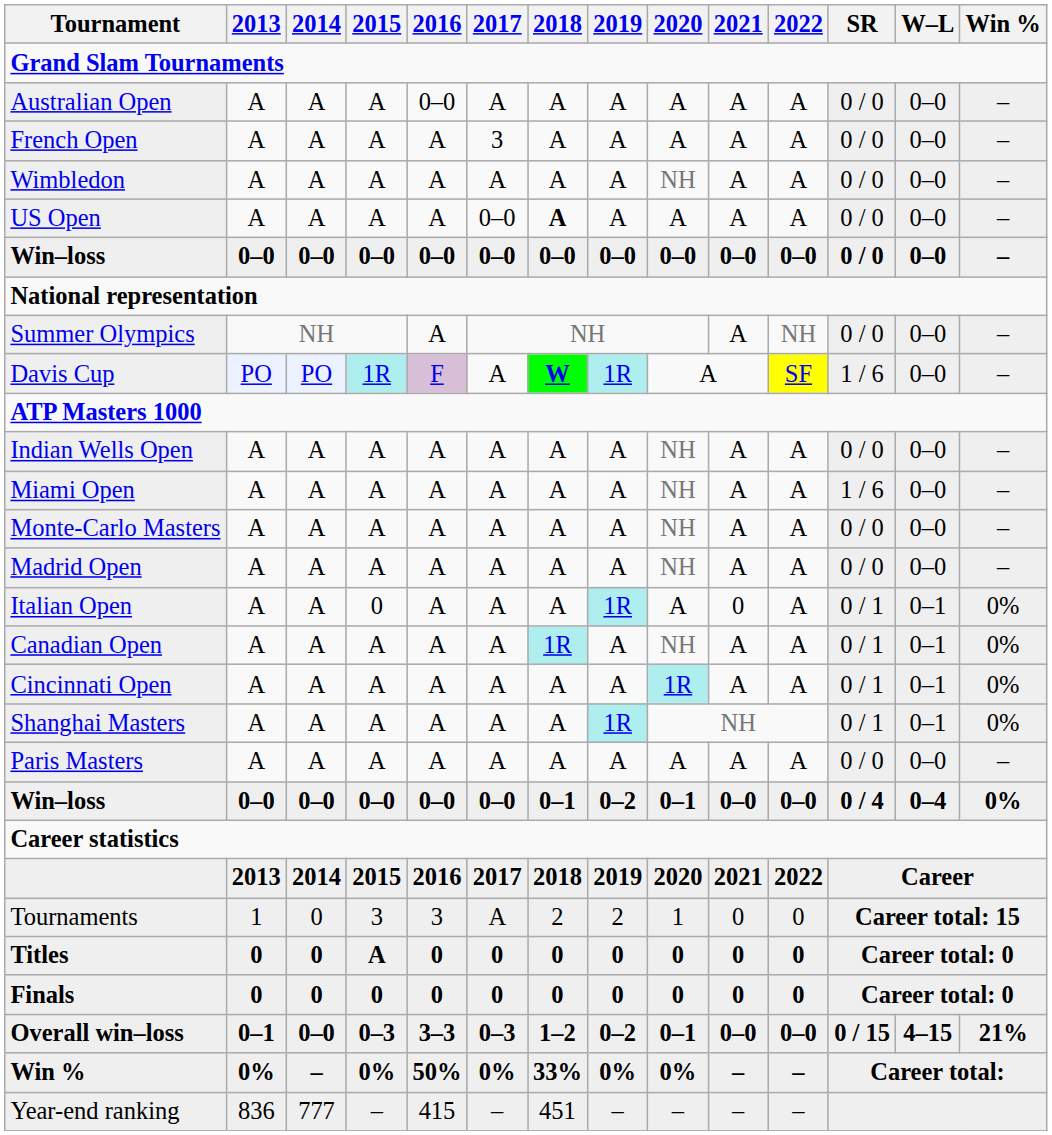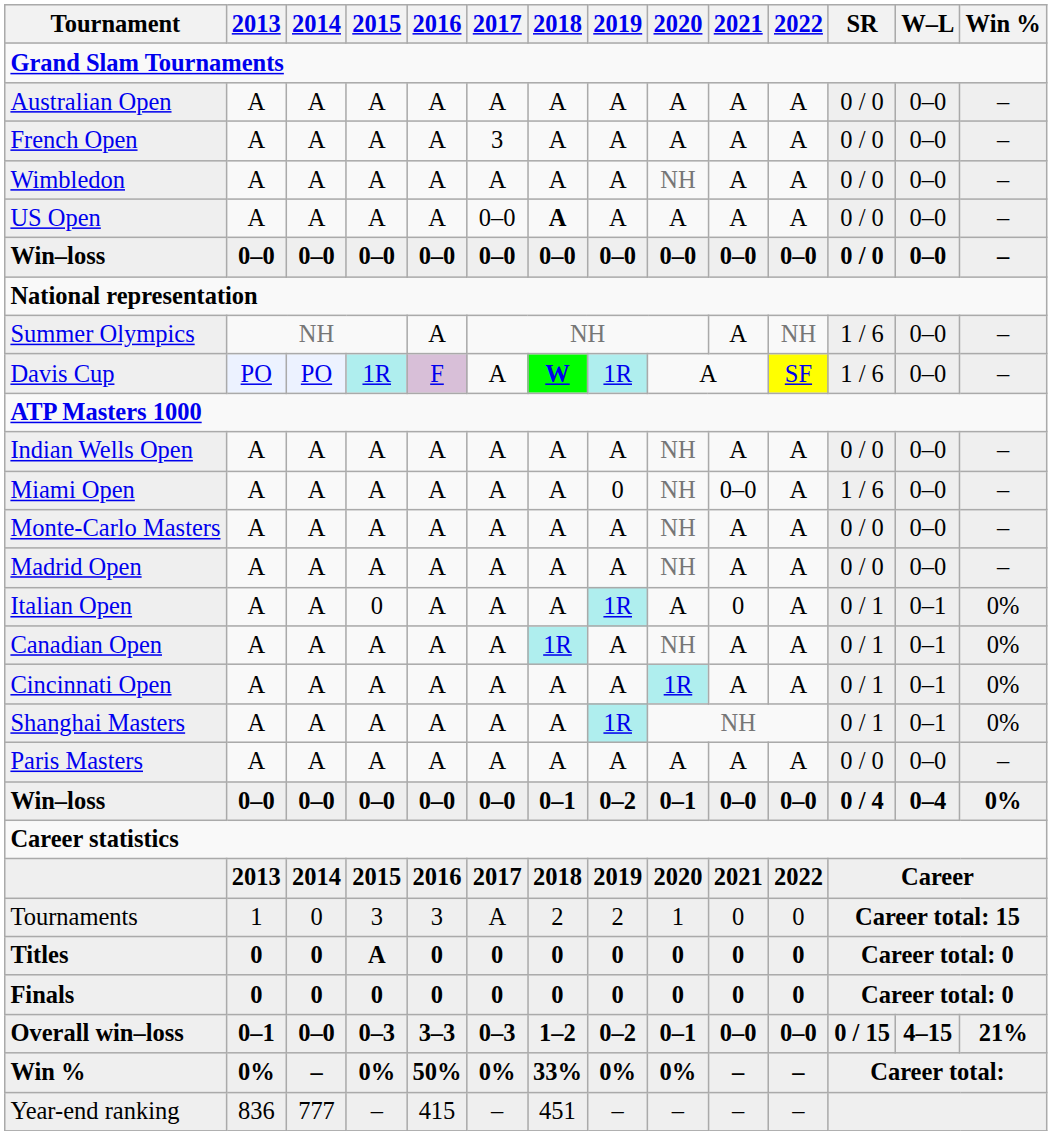 <table class=wikitable style=text-align:center;>
 <tr>
 <th>Tournament</th>
 <th><a href='#'>2013</a></th>
 <th><a href='#'>2014</a></th>
 <th><a href='#'>2015</a></th>
 <th><a href='#'>2016</a></th>
 <th><a href='#'>2017</a></th>
 <th><a href='#'>2018</a></th>
 <th><a href='#'>2019</a></th>
 <th><a href='#'>2020</a></th>
 <th><a href='#'>2021</a></th>
 <th><a href='#'>2022</a></th>
 <th>SR</th>
 <th>W–L</th>
 <th>Win %</th>
 </tr>
 <tr>
 <td colspan="14" style="text-align:left"><a href='#'><strong>Grand Slam Tournaments</strong></a></td>
 </tr>
 <tr>
 <td style=background:#efefef;text-align:left><a href='#'>Australian Open</a></td>
 <td>A</td>
 <td>A</td>
 <td>A</td>
-<td>0–0</td>
+<td>A</td>
 <td>A</td>
 <td>A</td>
 <td>A</td>
 <td>A</td>
 <td>A</td>
 <td>A</td>
 <td style=background:#efefef>0 / 0</td>
 <td style=background:#efefef>0–0</td>
 <td style=background:#efefef>–</td>
 </tr>
 <tr>
 <td style=background:#efefef;text-align:left><a href='#'>French Open</a></td>
 <td>A</td>
 <td>A</td>
 <td>A</td>
 <td>A</td>
 <td>3</td>
 <td>A</td>
 <td>A</td>
 <td>A</td>
 <td>A</td>
 <td>A</td>
 <td style=background:#efefef>0 / 0</td>
 <td style=background:#efefef>0–0</td>
 <td style=background:#efefef>–</td>
 </tr>
 <tr>
 <td style=background:#efefef;text-align:left><a href='#'>Wimbledon</a></td>
 <td>A</td>
 <td>A</td>
 <td>A</td>
 <td>A</td>
 <td>A</td>
 <td>A</td>
 <td>A</td>
 <td style=color:#767676>NH</td>
 <td>A</td>
 <td>A</td>
 <td style=background:#efefef>0 / 0</td>
 <td style=background:#efefef>0–0</td>
 <td style=background:#efefef>–</td>
 </tr>
 <tr>
 <td style=background:#efefef;text-align:left><a href='#'>US Open</a></td>
 <td>A</td>
 <td>A</td>
 <td>A</td>
 <td>A</td>
 <td>0–0</td>
 <td><strong>A</strong></td>
 <td>A</td>
 <td>A</td>
 <td>A</td>
 <td>A</td>
 <td style=background:#efefef>0 / 0</td>
 <td style=background:#efefef>0–0</td>
 <td style=background:#efefef>–</td>
 </tr>
 <tr style=background:#efefef;font-weight:bold>
 <td style="text-align:left">Win–loss</td>
 <td>0–0</td>
 <td>0–0</td>
 <td>0–0</td>
 <td>0–0</td>
 <td>0–0</td>
 <td>0–0</td>
 <td>0–0</td>
 <td>0–0</td>
 <td>0–0</td>
 <td>0–0</td>
 <td>0 / 0</td>
 <td>0–0</td>
 <td>–</td>
 </tr>
 <tr>
 <td colspan="14" style="text-align:left"><strong>National representation</strong></td>
 </tr>
 <tr>
 <td style=background:#efefef;text-align:left><a href='#'>Summer Olympics</a></td>
 <td colspan=3 style=color:#767676>NH</td>
 <td>A</td>
 <td colspan=4 style=color:#767676>NH</td>
 <td>A</td>
 <td colspan=1 style=color:#767676>NH</td>
-<td style=background:#efefef>0 / 0</td>
+<td style=background:#efefef>1 / 6</td>
 <td style=background:#efefef>0–0</td>
 <td style=background:#efefef>–</td>
 </tr>
 <tr>
 <td style=background:#efefef;text-align:left><a href='#'>Davis Cup</a></td>
 <td style=background:#ecf2ff><a href='#'>PO</a></td>
 <td style=background:#ecf2ff><a href='#'>PO</a></td>
 <td style=background:#afeeee><a href='#'>1R</a></td>
 <td style=background:thistle><a href='#'>F</a></td>
 <td>A</td>
 <td bgcolor=lime><a href='#'><strong>W</strong></a></td>
 <td style=background:#afeeee><a href='#'>1R</a></td>
 <td colspan="2">A</td>
 <td style=background:yellow><a href='#'>SF</a></td>
 <td style=background:#efefef>1 / 6</td>
 <td style=background:#efefef>0–0</td>
 <td style=background:#efefef>–</td>
 </tr>
 <tr>
 <td colspan="14" style="text-align:left"><strong><a href='#'>ATP Masters 1000</a></strong></td>
 </tr>
 <tr>
 <td style=background:#efefef;text-align:left><a href='#'>Indian Wells Open</a></td>
 <td>A</td>
 <td>A</td>
 <td>A</td>
 <td>A</td>
 <td>A</td>
 <td>A</td>
 <td>A</td>
 <td style="color:#767676">NH</td>
 <td>A</td>
 <td>A</td>
 <td style=background:#efefef>0 / 0</td>
 <td style=background:#efefef>0–0</td>
 <td style=background:#efefef>–</td>
 </tr>
 <tr>
 <td style=background:#efefef;text-align:left><a href='#'>Miami Open</a></td>
 <td>A</td>
 <td>A</td>
 <td>A</td>
 <td>A</td>
 <td>A</td>
 <td>A</td>
-<td>A</td>
+<td>0</td>
 <td style=color:#767676>NH</td>
-<td>A</td>
+<td>0–0</td>
 <td>A</td>
 <td style=background:#efefef>1 / 6</td>
 <td style=background:#efefef>0–0</td>
 <td style=background:#efefef>–</td>
 </tr>
 <tr>
 <td style=background:#efefef;text-align:left><a href='#'>Monte-Carlo Masters</a></td>
 <td>A</td>
 <td>A</td>
 <td>A</td>
 <td>A</td>
 <td>A</td>
 <td>A</td>
 <td>A</td>
 <td style=color:#767676>NH</td>
 <td>A</td>
 <td>A</td>
 <td style=background:#efefef>0 / 0</td>
 <td style=background:#efefef>0–0</td>
 <td style=background:#efefef>–</td>
 </tr>
 <tr>
 <td style=background:#efefef;text-align:left><a href='#'>Madrid Open</a></td>
 <td>A</td>
 <td>A</td>
 <td>A</td>
 <td>A</td>
 <td>A</td>
 <td>A</td>
 <td>A</td>
 <td style=color:#767676>NH</td>
 <td>A</td>
 <td>A</td>
 <td style=background:#efefef>0 / 0</td>
 <td style=background:#efefef>0–0</td>
 <td style=background:#efefef>–</td>
 </tr>
 <tr>
 <td style=background:#efefef;text-align:left><a href='#'>Italian Open</a></td>
 <td>A</td>
 <td>A</td>
 <td>0</td>
 <td>A</td>
 <td>A</td>
 <td>A</td>
 <td bgcolor=afeeee><a href='#'>1R</a></td>
 <td>A</td>
 <td>0</td>
 <td>A</td>
 <td style=background:#efefef>0 / 1</td>
 <td style=background:#efefef>0–1</td>
 <td style=background:#efefef>0%</td>
 </tr>
 <tr>
 <td style=background:#efefef;text-align:left><a href='#'>Canadian Open</a></td>
 <td>A</td>
 <td>A</td>
 <td>A</td>
 <td>A</td>
 <td>A</td>
 <td style=background:#afeeee><a href='#'>1R</a></td>
 <td>A</td>
 <td style=color:#767676>NH</td>
 <td>A</td>
 <td>A</td>
 <td style=background:#efefef>0 / 1</td>
 <td style=background:#efefef>0–1</td>
 <td style=background:#efefef>0%</td>
 </tr>
 <tr>
 <td style=background:#efefef;text-align:left><a href='#'>Cincinnati Open</a></td>
 <td>A</td>
 <td>A</td>
 <td>A</td>
 <td>A</td>
 <td>A</td>
 <td>A</td>
 <td>A</td>
 <td bgcolor=afeeee><a href='#'>1R</a></td>
 <td>A</td>
 <td>A</td>
 <td style=background:#efefef>0 / 1</td>
 <td style=background:#efefef>0–1</td>
 <td style=background:#efefef>0%</td>
 </tr>
 <tr>
 <td style=background:#efefef;text-align:left><a href='#'>Shanghai Masters</a></td>
 <td>A</td>
 <td>A</td>
 <td>A</td>
 <td>A</td>
 <td>A</td>
 <td>A</td>
 <td bgcolor=afeeee><a href='#'>1R</a></td>
 <td colspan="3" style="color:#767676">NH</td>
 <td style=background:#efefef>0 / 1</td>
 <td style=background:#efefef>0–1</td>
 <td style=background:#efefef>0%</td>
 </tr>
 <tr>
 <td style=background:#efefef;text-align:left><a href='#'>Paris Masters</a></td>
 <td>A</td>
 <td>A</td>
 <td>A</td>
 <td>A</td>
 <td>A</td>
 <td>A</td>
 <td>A</td>
 <td>A</td>
 <td>A</td>
 <td>A</td>
 <td style=background:#efefef>0 / 0</td>
 <td style=background:#efefef>0–0</td>
 <td style=background:#efefef>–</td>
 </tr>
 <tr style=background:#efefef;font-weight:bold>
 <td style="text-align:left">Win–loss</td>
 <td>0–0</td>
 <td>0–0</td>
 <td>0–0</td>
 <td>0–0</td>
 <td>0–0</td>
 <td>0–1</td>
 <td>0–2</td>
 <td>0–1</td>
 <td>0–0</td>
 <td>0–0</td>
 <td>0 / 4</td>
 <td>0–4</td>
 <td>0%</td>
 </tr>
 <tr>
 <td colspan="14" style="text-align:left"><strong>Career statistics</strong></td>
 </tr>
 <tr style=background:#efefef;font-weight:bold>
 <td></td>
 <td>2013</td>
 <td>2014</td>
 <td>2015</td>
 <td>2016</td>
 <td>2017</td>
 <td>2018</td>
 <td>2019</td>
 <td>2020</td>
 <td>2021</td>
 <td>2022</td>
 <td colspan="3">Career</td>
 </tr>
 <tr bgcolor=efefef>
 <td style=text-align:left>Tournaments</td>
 <td>1</td>
 <td>0</td>
 <td>3</td>
 <td>3</td>
 <td>A</td>
 <td>2</td>
 <td>2</td>
 <td>1</td>
 <td>0</td>
 <td>0</td>
 <td colspan=3><strong>Career total: 15</strong></td>
 </tr>
 <tr style=background:#efefef;font-weight:bold>
 <td style="text-align:left">Titles</td>
 <td>0</td>
 <td>0</td>
 <td>A</td>
 <td>0</td>
 <td>0</td>
 <td>0</td>
 <td>0</td>
 <td>0</td>
 <td>0</td>
 <td>0</td>
 <td colspan="3">Career total: 0</td>
 </tr>
 <tr style=background:#efefef;font-weight:bold>
 <td style="text-align:left">Finals</td>
 <td>0</td>
 <td>0</td>
 <td>0</td>
 <td>0</td>
 <td>0</td>
 <td>0</td>
 <td>0</td>
 <td>0</td>
 <td>0</td>
 <td>0</td>
 <td colspan="3">Career total: 0</td>
 </tr>
 <tr style=background:#efefef;font-weight:bold>
 <td style="text-align:left">Overall win–loss</td>
 <td>0–1</td>
 <td>0–0</td>
 <td>0–3</td>
 <td>3–3</td>
 <td>0–3</td>
 <td>1–2</td>
 <td>0–2</td>
 <td>0–1</td>
 <td>0–0</td>
 <td>0–0</td>
 <td>0 / 15</td>
 <td>4–15</td>
 <td>21%</td>
 </tr>
 <tr style=background:#efefef;font-weight:bold>
 <td style="text-align:left">Win %</td>
 <td>0%</td>
 <td>–</td>
 <td>0%</td>
 <td>50%</td>
 <td>0%</td>
 <td>33%</td>
 <td>0%</td>
 <td>0%</td>
 <td>–</td>
 <td>–</td>
 <td colspan="3">Career total: </td>
 </tr>
 <tr bgcolor=efefef>
 <td align=left>Year-end ranking</td>
 <td>836</td>
 <td>777</td>
 <td>–</td>
 <td>415</td>
 <td>–</td>
 <td>451</td>
 <td>–</td>
 <td>–</td>
 <td>–</td>
 <td>–</td>
 <td colspan=3></td>
 </tr>
 </table>
